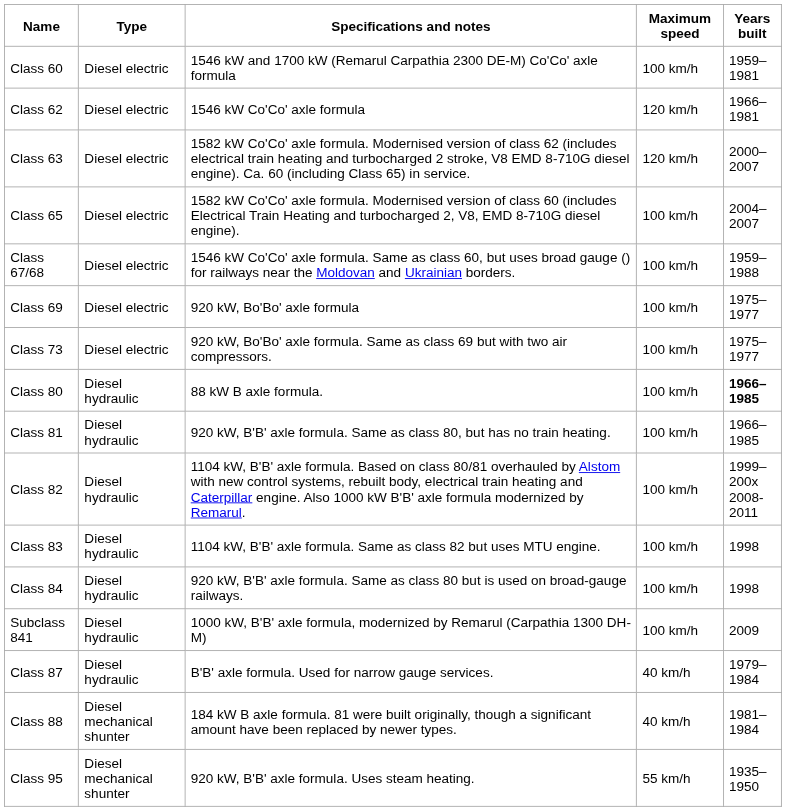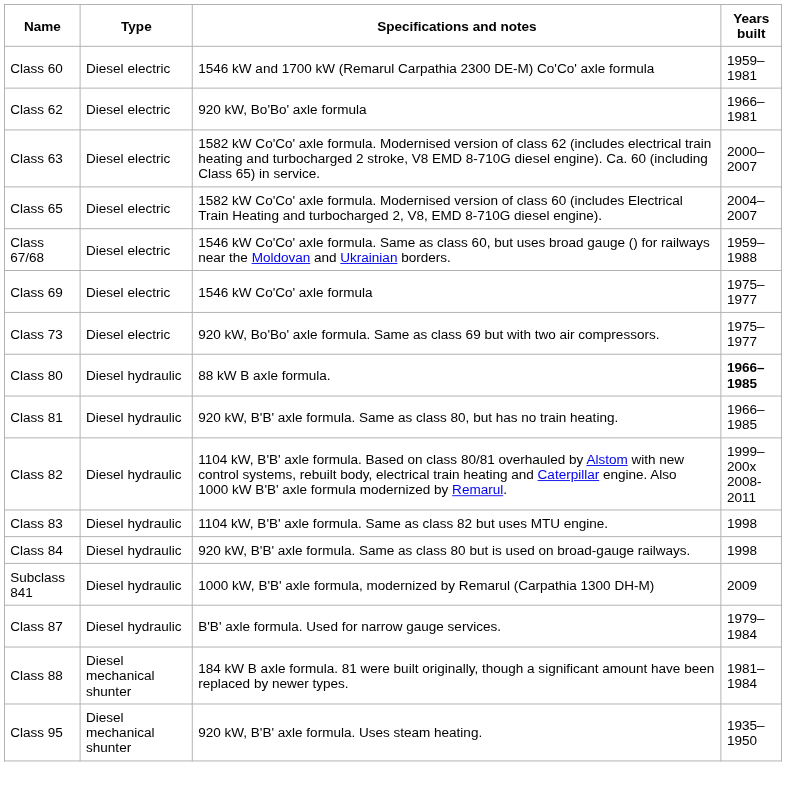 <table border="1" class="toccolours" style="margin:auto; font-size:95%; border:1px #aaa solid; border-collapse:collapse; margin:10px 10px 10px 0; padding:0;" cellpadding="6">
 <tr>
 <th>Name</th>
 <th>Type</th>
 <th>Specifications and notes</th>
-<th>Maximum speed</th>
 <th>Years built</th>
 </tr>
 <tr>
 <td>Class 60</td>
 <td>Diesel electric</td>
 <td>1546 kW and 1700 kW (Remarul Carpathia 2300 DE-M) Co'Co' axle formula</td>
-<td>100 km/h</td>
 <td>1959–1981</td>
 </tr>
 <tr>
 <td>Class 62</td>
 <td>Diesel electric</td>
-<td>1546 kW Co'Co' axle formula</td>
-<td>120 km/h</td>
+<td>920 kW, Bo'Bo' axle formula</td>
 <td>1966–1981</td>
 </tr>
 <tr>
 <td>Class 63</td>
 <td>Diesel electric</td>
 <td>1582 kW Co'Co' axle formula. Modernised version of class 62 (includes electrical train heating and turbocharged 2 stroke, V8 EMD 8-710G diesel engine). Ca. 60 (including Class 65) in service.</td>
-<td>120 km/h</td>
 <td>2000–2007</td>
 </tr>
 <tr>
 <td>Class 65</td>
 <td>Diesel electric</td>
 <td>1582 kW Co'Co' axle formula. Modernised version of class 60 (includes Electrical Train Heating and turbocharged 2, V8, EMD 8-710G diesel engine).</td>
-<td>100 km/h</td>
 <td>2004–2007</td>
 </tr>
 <tr>
 <td>Class 67/68</td>
 <td>Diesel electric</td>
 <td>1546 kW Co'Co' axle formula. Same as class 60, but uses broad gauge () for railways near the <a href='#'>Moldovan</a> and <a href='#'>Ukrainian</a> borders.</td>
-<td>100 km/h</td>
 <td>1959–1988</td>
 </tr>
 <tr>
 <td>Class 69</td>
 <td>Diesel electric</td>
-<td>920 kW, Bo'Bo' axle formula</td>
-<td>100 km/h</td>
+<td>1546 kW Co'Co' axle formula</td>
 <td>1975–1977</td>
 </tr>
 <tr>
 <td>Class 73</td>
 <td>Diesel electric</td>
 <td>920 kW, Bo'Bo' axle formula. Same as class 69 but with two air compressors.</td>
-<td>100 km/h</td>
 <td>1975–1977</td>
 </tr>
 <tr>
 <td>Class 80</td>
 <td>Diesel hydraulic</td>
 <td>88 kW B axle formula.</td>
-<td>100 km/h</td>
 <td><strong>1966–1985</strong></td>
 </tr>
 <tr>
 <td>Class 81</td>
 <td>Diesel hydraulic</td>
 <td>920 kW, B'B' axle formula. Same as class 80, but has no train heating.</td>
-<td>100 km/h</td>
 <td>1966–1985</td>
 </tr>
 <tr>
 <td>Class 82</td>
 <td>Diesel hydraulic</td>
 <td>1104 kW, B'B' axle formula. Based on class 80/81 overhauled by <a href='#'>Alstom</a> with new control systems, rebuilt body, electrical train heating and <a href='#'>Caterpillar</a> engine. Also 1000 kW B'B' axle formula modernized by <a href='#'>Remarul</a>.</td>
-<td>100 km/h</td>
 <td>1999–200x<br>2008-2011</td>
 </tr>
 <tr>
 <td>Class 83</td>
 <td>Diesel hydraulic</td>
 <td>1104 kW, B'B' axle formula. Same as class 82 but uses MTU engine.</td>
-<td>100 km/h</td>
 <td>1998</td>
 </tr>
 <tr>
 <td>Class 84</td>
 <td>Diesel hydraulic</td>
 <td>920 kW, B'B' axle formula. Same as class 80 but is used on broad-gauge railways.</td>
-<td>100 km/h</td>
 <td>1998</td>
 </tr>
 <tr>
 <td>Subclass 841</td>
 <td>Diesel hydraulic</td>
 <td>1000 kW, B'B' axle formula, modernized by Remarul (Carpathia 1300 DH-M)</td>
-<td>100 km/h</td>
 <td>2009</td>
 </tr>
 <tr>
 <td>Class 87</td>
 <td>Diesel hydraulic</td>
 <td>B'B' axle formula. Used for narrow gauge services.</td>
-<td>40 km/h</td>
 <td>1979–1984</td>
 </tr>
 <tr>
 <td>Class 88</td>
 <td>Diesel mechanical shunter</td>
 <td>184 kW B axle formula. 81 were built originally, though a significant amount have been replaced by newer types.</td>
-<td>40 km/h</td>
 <td>1981–1984</td>
 </tr>
 <tr>
 <td>Class 95</td>
 <td>Diesel mechanical shunter</td>
 <td>920 kW, B'B' axle formula. Uses steam heating.</td>
-<td>55 km/h</td>
 <td>1935–1950</td>
 </tr>
 </table>
